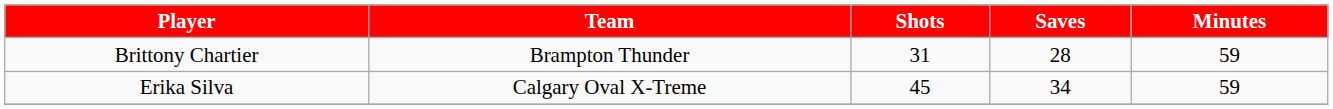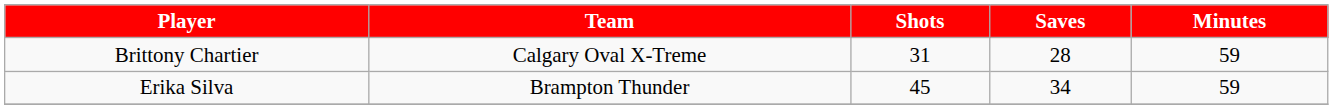 <table class="wikitable" width="80%">
 <tr align="center"  style="background:red;color:#FFFFFF;">
 <td><strong>Player</strong></td>
 <td><strong>Team</strong></td>
 <td><strong>Shots</strong></td>
 <td><strong>Saves</strong></td>
 <td><strong>Minutes</strong></td>
 </tr>
 <tr align="center" bgcolor="">
 <td>Brittony Chartier</td>
-<td>Brampton Thunder</td>
+<td>Calgary Oval X-Treme</td>
 <td>31</td>
 <td>28</td>
 <td>59</td>
 </tr>
 <tr align="center" bgcolor="">
 <td>Erika Silva</td>
-<td>Calgary Oval X-Treme</td>
+<td>Brampton Thunder</td>
 <td>45</td>
 <td>34</td>
 <td>59</td>
 </tr>
 <tr align="center" bgcolor="">
 </tr>
 </table>
